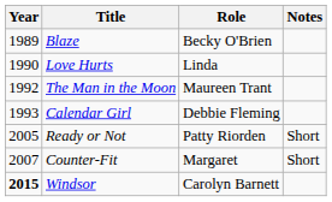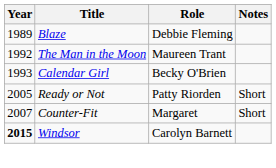 <table class="wikitable sortable">
 <tr>
 <th>Year</th>
 <th>Title</th>
 <th>Role</th>
 <th class="unsortable">Notes</th>
 </tr>
 <tr>
 <td>1989</td>
 <td><em><a href='#'>Blaze</a></em></td>
-<td>Becky O'Brien</td>
-<td></td>
-</tr>
-<tr>
-<td>1990</td>
-<td><em><a href='#'>Love Hurts</a></em></td>
-<td>Linda</td>
+<td>Debbie Fleming</td>
 <td></td>
 </tr>
 <tr>
 <td>1992</td>
 <td><em><a href='#'>The Man in the Moon</a></em></td>
 <td>Maureen Trant</td>
 <td></td>
 </tr>
 <tr>
 <td>1993</td>
 <td><em><a href='#'>Calendar Girl</a></em></td>
-<td>Debbie Fleming</td>
+<td>Becky O'Brien</td>
 <td></td>
 </tr>
 <tr>
 <td>2005</td>
 <td><em>Ready or Not</em></td>
 <td>Patty Riorden</td>
 <td>Short</td>
 </tr>
 <tr>
 <td>2007</td>
 <td><em>Counter-Fit</em></td>
 <td>Margaret</td>
 <td>Short</td>
 </tr>
 <tr>
 <td><strong>2015</strong></td>
 <td><em><a href='#'>Windsor</a></em></td>
 <td>Carolyn Barnett</td>
 <td></td>
 </tr>
 </table>
